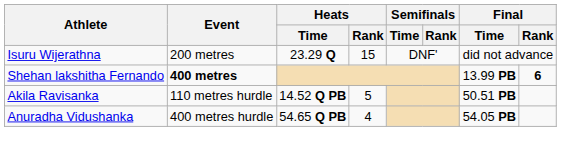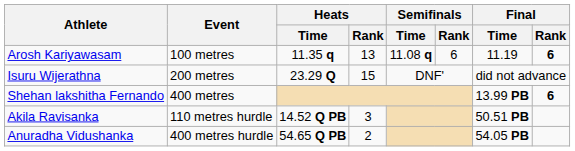 <table class=wikitable style="font-size:90%;">
 <tr>
 <th rowspan="2">Athlete</th>
 <th rowspan="2">Event</th>
 <th colspan="2">Heats</th>
 <th colspan="2">Semifinals</th>
 <th colspan="2">Final</th>
 </tr>
 <tr>
 <th>Time</th>
 <th>Rank</th>
 <th>Time</th>
 <th>Rank</th>
 <th>Time</th>
 <th>Rank</th>
 </tr>
 <tr style="border-top: single;">
+<td><a href='#'>Arosh Kariyawasam</a></td>
+<td>100 metres</td>
+<td align=center>11.35 <strong>q</strong></td>
+<td align=center>13</td>
+<td align=center>11.08 <strong>q</strong></td>
+<td align=center>6</td>
+<td align=center>11.19</td>
+<td align=center><strong>6</strong></td>
+</tr>
+<tr style="border-top: single;">
 <td><a href='#'>Isuru Wijerathna</a></td>
 <td>200 metres</td>
 <td align=center>23.29 <strong>Q</strong></td>
 <td align=center>15</td>
 <td align=center colspan= 2>DNF'</td>
 <td align=center colspan= 2>did not advance</td>
 </tr>
 <tr style="border-top: single;">
 <td><a href='#'>Shehan lakshitha Fernando</a></td>
-<td><strong>400 metres</strong></td>
+<td>400 metres</td>
 <td colspan= 4 bgcolor="wheat"></td>
 <td align=center>13.99 <strong>PB</strong></td>
 <td align=center><strong>6</strong></td>
 </tr>
 <tr style="border-top: single;">
 <td><a href='#'>Akila Ravisanka</a></td>
 <td>110 metres hurdle</td>
 <td align=center>14.52 <strong>Q</strong> <strong>PB</strong></td>
-<td align=center>5</td>
+<td align=center>3</td>
 <td colspan= 2 bgcolor="wheat"></td>
 <td align=center>50.51 <strong>PB</strong></td>
 <td align=center></td>
 </tr>
 <tr style="border-top: single;">
 <td><a href='#'>Anuradha Vidushanka</a></td>
 <td>400 metres hurdle</td>
 <td align=center>54.65 <strong>Q</strong> <strong>PB</strong></td>
-<td align=center>4</td>
+<td align=center>2</td>
 <td colspan= 2 bgcolor="wheat"></td>
 <td align=center>54.05 <strong>PB</strong></td>
 <td align=center></td>
 </tr>
 </table>
